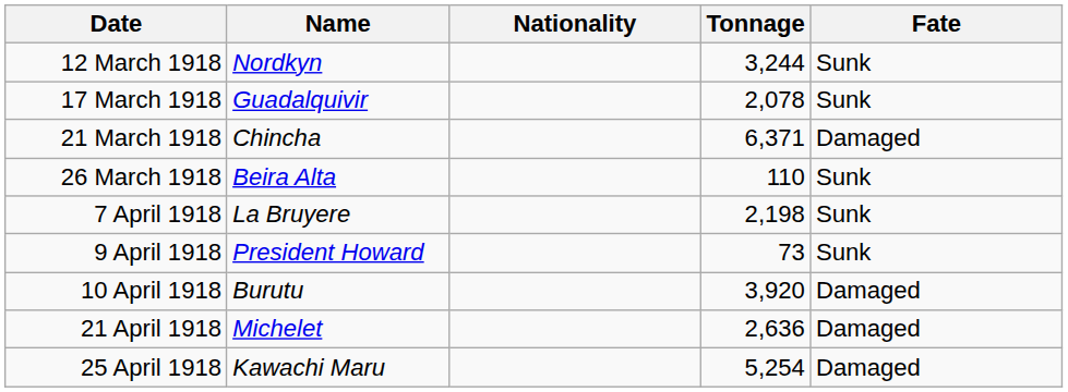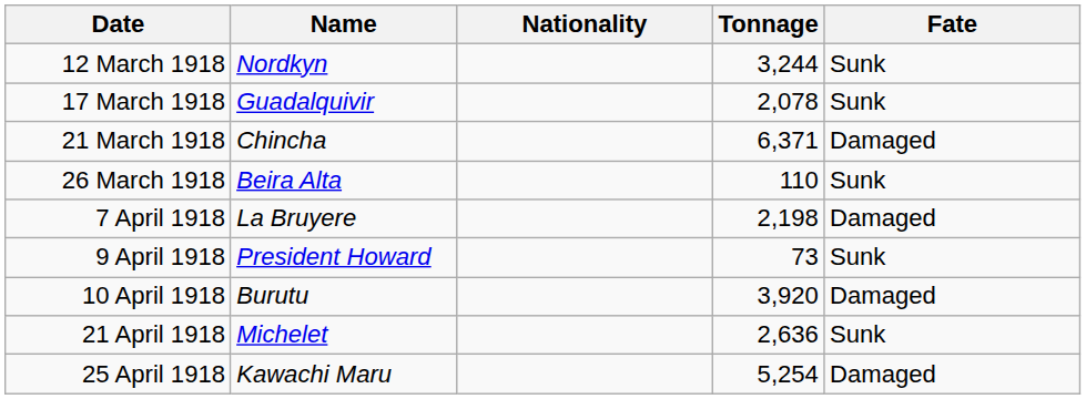 <table class="wikitable sortable">
 <tr>
 <th width="140px">Date</th>
 <th width="140px">Name</th>
 <th width="160px">Nationality</th>
 <th width="25px">Tonnage</th>
 <th width="160px">Fate</th>
 </tr>
 <tr>
 <td align="right">12 March 1918</td>
 <td align="left"><a href='#'><em>Nordkyn</em></a></td>
 <td align="left"></td>
 <td align="right">3,244</td>
 <td align="left">Sunk</td>
 </tr>
 <tr>
 <td align="right">17 March 1918</td>
 <td align="left"><a href='#'><em>Guadalquivir</em></a></td>
 <td align="left"></td>
 <td align="right">2,078</td>
 <td align="left">Sunk</td>
 </tr>
 <tr>
 <td align="right">21 March 1918</td>
 <td align="left"><em>Chincha</em></td>
 <td align="left"></td>
 <td align="right">6,371</td>
 <td align="left">Damaged</td>
 </tr>
 <tr>
 <td align="right">26 March 1918</td>
 <td align="left"><a href='#'><em>Beira Alta</em></a></td>
 <td align="left"></td>
 <td align="right">110</td>
 <td align="left">Sunk</td>
 </tr>
 <tr>
 <td align="right">7 April 1918</td>
 <td align="left"><em>La Bruyere</em></td>
 <td align="left"></td>
 <td align="right">2,198</td>
-<td align="left">Sunk</td>
+<td align="left">Damaged</td>
 </tr>
 <tr>
 <td align="right">9 April 1918</td>
 <td align="left"><a href='#'><em>President Howard</em></a></td>
 <td align="left"></td>
 <td align="right">73</td>
 <td align="left">Sunk</td>
 </tr>
 <tr>
 <td align="right">10 April 1918</td>
 <td align="left"><em>Burutu</em></td>
 <td align="left"></td>
 <td align="right">3,920</td>
 <td align="left">Damaged</td>
 </tr>
 <tr>
 <td align="right">21 April 1918</td>
 <td align="left"><a href='#'><em>Michelet</em></a></td>
 <td align="left"></td>
 <td align="right">2,636</td>
-<td align="left">Damaged</td>
+<td align="left">Sunk</td>
 </tr>
 <tr>
 <td align="right">25 April 1918</td>
 <td align="left"><em>Kawachi Maru</em></td>
 <td align="left"></td>
 <td align="right">5,254</td>
 <td align="left">Damaged</td>
 </tr>
 </table>
